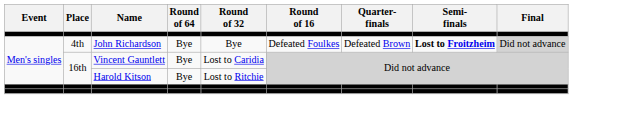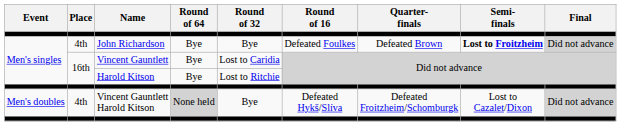 <table class=wikitable>
 <tr>
 <th>Event</th>
 <th>Place</th>
 <th>Name</th>
 <th>Round <br> of 64</th>
 <th>Round <br> of 32</th>
 <th>Round <br> of 16</th>
 <th>Quarter-<br>finals</th>
 <th>Semi-<br>finals</th>
 <th>Final</th>
 </tr>
 <tr bgcolor=black>
 <td></td>
 <td></td>
 <td></td>
 <td></td>
 <td></td>
 <td></td>
 <td></td>
 <td></td>
 <td></td>
 </tr>
 <tr align=center>
 <td rowspan=3 align=left><a href='#'>Men's singles</a></td>
 <td>4th</td>
 <td align=left><a href='#'>John Richardson</a></td>
 <td>Bye</td>
 <td>Bye</td>
 <td>Defeated <a href='#'>Foulkes</a></td>
 <td>Defeated <a href='#'>Brown</a></td>
 <td><strong>Lost to <a href='#'>Froitzheim</a></strong></td>
 <td bgcolor=lightgray>Did not advance</td>
 </tr>
 <tr align=center>
 <td rowspan=2>16th</td>
 <td align=left><a href='#'>Vincent Gauntlett</a></td>
 <td>Bye</td>
 <td>Lost to <a href='#'>Caridia</a></td>
 <td colspan=4 rowspan=2 bgcolor=lightgray>Did not advance</td>
 </tr>
 <tr align=center>
 <td align=left><a href='#'>Harold Kitson</a></td>
 <td>Bye</td>
 <td>Lost to <a href='#'>Ritchie</a></td>
 </tr>
 <tr bgcolor=black>
 <td></td>
 <td></td>
 <td></td>
 <td></td>
 <td></td>
 <td></td>
 <td></td>
 <td></td>
 <td></td>
 </tr>
+<tr align=center>
+<td align=left><a href='#'>Men's doubles</a></td>
+<td>4th</td>
+<td align=left>Vincent Gauntlett <br> Harold Kitson</td>
+<td bgcolor=lightgray>None held</td>
+<td>Bye</td>
+<td>Defeated <br> <a href='#'>Hykš</a>/<a href='#'>Slíva</a></td>
+<td>Defeated <br> <a href='#'>Froitzheim</a>/<a href='#'>Schomburgk</a></td>
+<td>Lost to <br> <a href='#'>Cazalet</a>/<a href='#'>Dixon</a></td>
+<td bgcolor=lightgray>Did not advance</td>
+</tr>
 <tr bgcolor=black>
 <td></td>
 <td></td>
 <td></td>
 <td></td>
 <td></td>
 <td></td>
 <td></td>
 <td></td>
 <td></td>
 </tr>
 </table>
